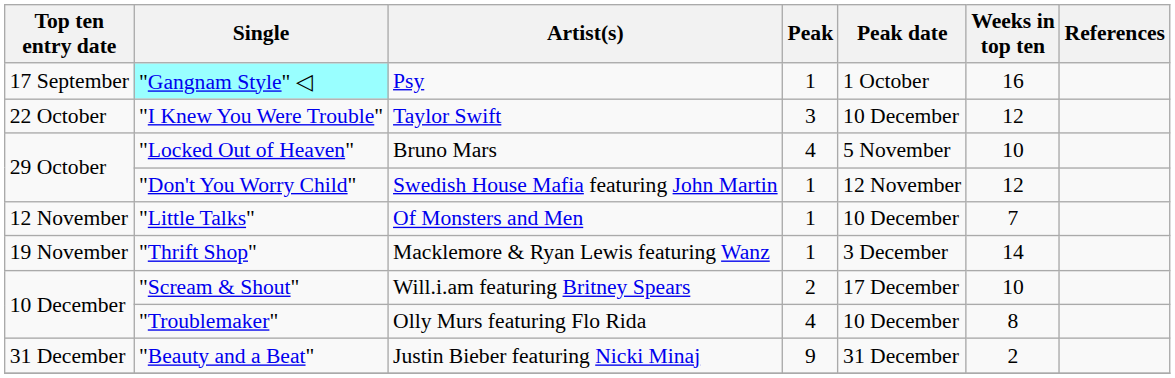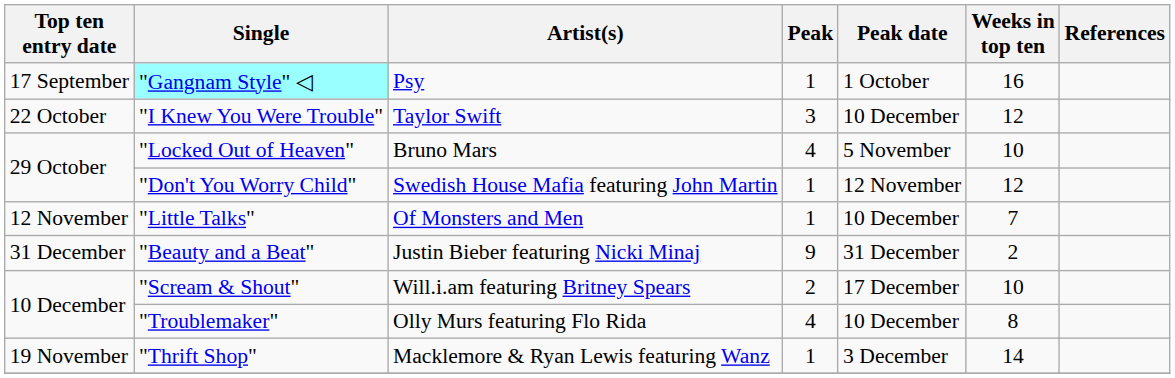 <table class="wikitable sortable">
 <tr>
 <th>Top ten<br>entry date</th>
 <th>Single</th>
 <th>Artist(s)</th>
 <th data-sort-type="number">Peak</th>
 <th>Peak date</th>
 <th data-sort-type="number">Weeks in<br>top ten</th>
 <th>References</th>
 </tr>
 <tr>
 <td>17 September</td>
 <td style="background:#9ff;">"<a href='#'>Gangnam Style</a>" ◁</td>
 <td><a href='#'>Psy</a></td>
 <td style="text-align:center;">1</td>
 <td>1 October</td>
 <td style="text-align:center;">16</td>
 <td style="text-align:center;"></td>
 </tr>
 <tr>
 <td>22 October</td>
 <td>"<a href='#'>I Knew You Were Trouble</a>"</td>
 <td><a href='#'>Taylor Swift</a></td>
 <td style="text-align:center;">3</td>
 <td>10 December</td>
 <td style="text-align:center;">12</td>
 <td style="text-align:center;"></td>
 </tr>
 <tr>
 <td rowspan=2>29 October</td>
 <td>"<a href='#'>Locked Out of Heaven</a>"</td>
 <td>Bruno Mars</td>
 <td style="text-align:center;">4</td>
 <td>5 November</td>
 <td style="text-align:center;">10</td>
 <td style="text-align:center;"></td>
 </tr>
 <tr>
 <td>"<a href='#'>Don't You Worry Child</a>"</td>
 <td><a href='#'>Swedish House Mafia</a> featuring <a href='#'>John Martin</a></td>
 <td style="text-align:center;">1</td>
 <td>12 November</td>
 <td style="text-align:center;">12</td>
 <td style="text-align:center;"></td>
 </tr>
 <tr>
 <td>12 November</td>
 <td>"<a href='#'>Little Talks</a>"</td>
 <td><a href='#'>Of Monsters and Men</a></td>
 <td style="text-align:center;">1</td>
 <td>10 December</td>
 <td style="text-align:center;">7</td>
 <td style="text-align:center;"></td>
 </tr>
 <tr>
-<td>19 November</td>
-<td>"<a href='#'>Thrift Shop</a>"</td>
-<td>Macklemore & Ryan Lewis featuring <a href='#'>Wanz</a></td>
-<td style="text-align:center;">1</td>
-<td>3 December</td>
-<td style="text-align:center;">14</td>
+<td>31 December</td>
+<td>"<a href='#'>Beauty and a Beat</a>"</td>
+<td>Justin Bieber featuring <a href='#'>Nicki Minaj</a></td>
+<td style="text-align:center;">9</td>
+<td>31 December</td>
+<td style="text-align:center;">2</td>
 <td style="text-align:center;"></td>
 </tr>
 <tr>
 <td rowspan=2>10 December</td>
 <td>"<a href='#'>Scream & Shout</a>"</td>
 <td>Will.i.am featuring <a href='#'>Britney Spears</a></td>
 <td style="text-align:center;">2</td>
 <td>17 December</td>
 <td style="text-align:center;">10</td>
 <td style="text-align:center;"></td>
 </tr>
 <tr>
 <td>"<a href='#'>Troublemaker</a>"</td>
 <td>Olly Murs featuring Flo Rida</td>
 <td style="text-align:center;">4</td>
 <td>10 December</td>
 <td style="text-align:center;">8</td>
 <td style="text-align:center;"></td>
 </tr>
 <tr>
-<td>31 December</td>
-<td>"<a href='#'>Beauty and a Beat</a>"</td>
-<td>Justin Bieber featuring <a href='#'>Nicki Minaj</a></td>
-<td style="text-align:center;">9</td>
-<td>31 December</td>
-<td style="text-align:center;">2</td>
+<td>19 November</td>
+<td>"<a href='#'>Thrift Shop</a>"</td>
+<td>Macklemore & Ryan Lewis featuring <a href='#'>Wanz</a></td>
+<td style="text-align:center;">1</td>
+<td>3 December</td>
+<td style="text-align:center;">14</td>
 <td style="text-align:center;"></td>
 </tr>
 <tr>
 </tr>
 </table>
